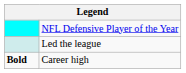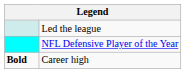 <table class="wikitable">
 <tr>
 <th colspan="2">Legend</th>
+</tr>
+<tr>
+<td style="background:#cfecec; width:3em;"></td>
+<td>Led the league</td>
 </tr>
 <tr>
 <td style="background:#00ffff; width:3em;"></td>
 <td><a href='#'>NFL Defensive Player of the Year</a></td>
 </tr>
 <tr>
-<td style="background:#cfecec; width:3em;"></td>
-<td>Led the league</td>
-</tr>
-<tr>
 <td><strong>Bold</strong></td>
 <td>Career high</td>
 </tr>
 </table>
